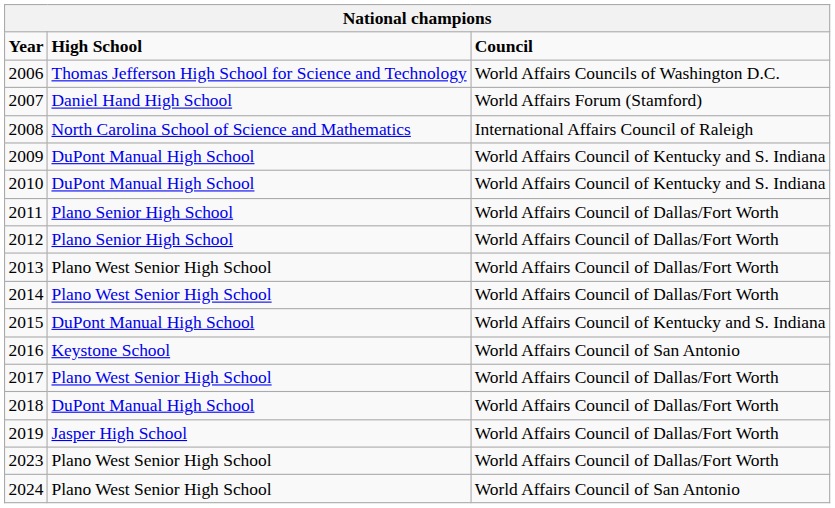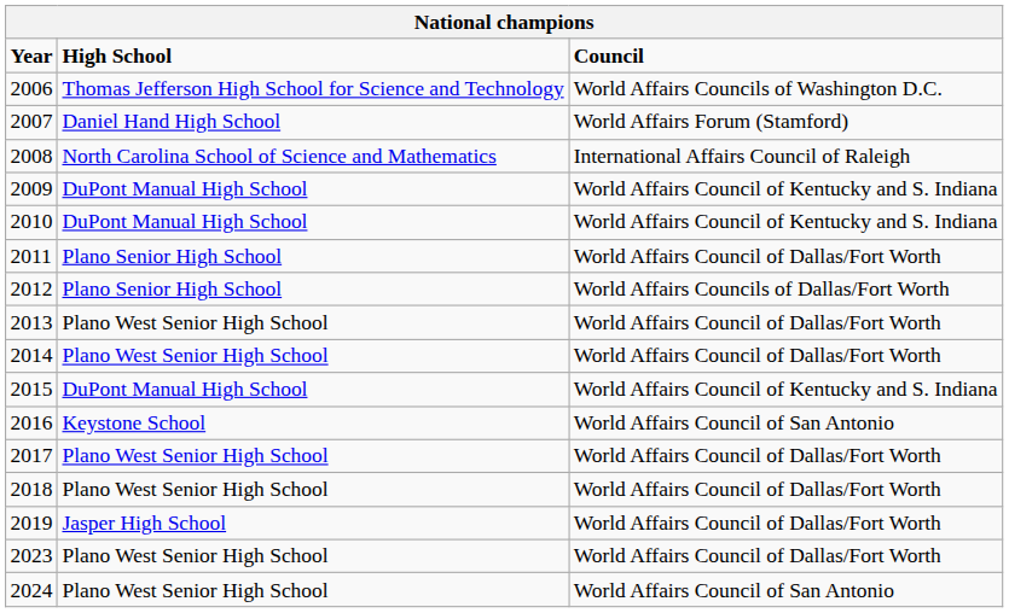 <table class="wikitable">
 <tr>
 <th colspan="3">National champions</th>
 </tr>
 <tr>
 <td><strong>Year</strong></td>
 <td><div><strong>High School</strong></div></td>
 <td><div><strong>Council</strong> </div></td>
 </tr>
 <tr>
 <td>2006</td>
 <td><a href='#'>Thomas Jefferson High School for Science and Technology</a></td>
 <td>World Affairs Councils of Washington D.C.</td>
 </tr>
 <tr>
 <td>2007</td>
 <td><a href='#'>Daniel Hand High School</a></td>
 <td>World Affairs Forum (Stamford)</td>
 </tr>
 <tr>
 <td>2008</td>
 <td><a href='#'>North Carolina School of Science and Mathematics</a></td>
 <td>International Affairs Council of Raleigh</td>
 </tr>
 <tr>
 <td>2009</td>
 <td><a href='#'>DuPont Manual High School</a></td>
 <td>World Affairs Council of Kentucky and S. Indiana</td>
 </tr>
 <tr>
 <td>2010</td>
 <td><a href='#'>DuPont Manual High School</a></td>
 <td>World Affairs Council of Kentucky and S. Indiana</td>
 </tr>
 <tr>
 <td>2011</td>
 <td><a href='#'>Plano Senior High School</a></td>
 <td>World Affairs Council of Dallas/Fort Worth</td>
 </tr>
 <tr>
 <td>2012</td>
 <td><a href='#'>Plano Senior High School</a></td>
-<td>World Affairs Council of Dallas/Fort Worth</td>
+<td>World Affairs Councils of Dallas/Fort Worth</td>
 </tr>
 <tr>
 <td>2013</td>
 <td>Plano West Senior High School</td>
 <td>World Affairs Council of Dallas/Fort Worth</td>
 </tr>
 <tr>
 <td>2014</td>
 <td><a href='#'>Plano West Senior High School</a></td>
 <td>World Affairs Council of Dallas/Fort Worth</td>
 </tr>
 <tr>
 <td>2015</td>
 <td><a href='#'>DuPont Manual High School</a></td>
 <td>World Affairs Council of Kentucky and S. Indiana</td>
 </tr>
 <tr>
 <td>2016</td>
 <td><a href='#'>Keystone School</a></td>
 <td>World Affairs Council of San Antonio</td>
 </tr>
 <tr>
 <td>2017</td>
 <td><a href='#'>Plano West Senior High School</a></td>
 <td>World Affairs Council of Dallas/Fort Worth</td>
 </tr>
 <tr>
 <td>2018</td>
-<td><a href='#'>DuPont Manual High School</a></td>
+<td>Plano West Senior High School</td>
 <td>World Affairs Council of Dallas/Fort Worth</td>
 </tr>
 <tr>
 <td>2019</td>
 <td><a href='#'>Jasper High School</a></td>
 <td>World Affairs Council of Dallas/Fort Worth</td>
 </tr>
 <tr>
 <td>2023</td>
 <td>Plano West Senior High School</td>
 <td>World Affairs Council of Dallas/Fort Worth</td>
 </tr>
 <tr>
 <td>2024</td>
 <td>Plano West Senior High School</td>
 <td>World Affairs Council of San Antonio</td>
 </tr>
 </table>
